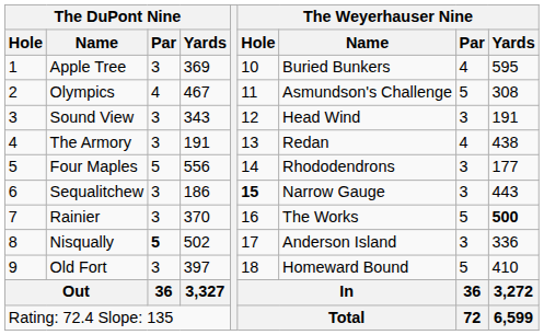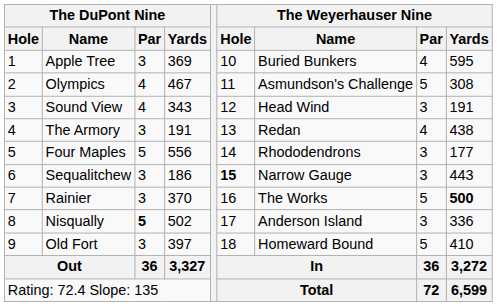 <table class="wikitable">
 <tr>
 <th colspan="4">The DuPont Nine</th>
 <th rowspan="13"></th>
 <th colspan="4">The Weyerhauser Nine</th>
 </tr>
 <tr>
 <th>Hole</th>
 <th>Name</th>
 <th>Par</th>
 <th>Yards</th>
 <th>Hole</th>
 <th>Name</th>
 <th>Par</th>
 <th>Yards</th>
 </tr>
 <tr>
 <td>1</td>
 <td>Apple Tree</td>
 <td>3</td>
 <td>369</td>
 <td>10</td>
 <td>Buried Bunkers</td>
 <td>4</td>
 <td>595</td>
 </tr>
 <tr>
 <td>2</td>
 <td>Olympics</td>
 <td>4</td>
 <td>467</td>
 <td>11</td>
 <td>Asmundson's Challenge</td>
 <td>5</td>
 <td>308</td>
 </tr>
 <tr>
 <td>3</td>
 <td>Sound View</td>
-<td>3</td>
+<td>4</td>
 <td>343</td>
 <td>12</td>
 <td>Head Wind</td>
 <td>3</td>
 <td>191</td>
 </tr>
 <tr>
 <td>4</td>
 <td>The Armory</td>
 <td>3</td>
 <td>191</td>
 <td>13</td>
 <td>Redan</td>
 <td>4</td>
 <td>438</td>
 </tr>
 <tr>
 <td>5</td>
 <td>Four Maples</td>
 <td>5</td>
 <td>556</td>
 <td>14</td>
 <td>Rhododendrons</td>
 <td>3</td>
 <td>177</td>
 </tr>
 <tr>
 <td>6</td>
 <td>Sequalitchew</td>
 <td>3</td>
 <td>186</td>
 <td><strong>15</strong></td>
 <td>Narrow Gauge</td>
 <td>3</td>
 <td>443</td>
 </tr>
 <tr>
 <td>7</td>
 <td>Rainier</td>
 <td>3</td>
 <td>370</td>
 <td>16</td>
 <td>The Works</td>
 <td>5</td>
 <td><strong>500</strong></td>
 </tr>
 <tr>
 <td>8</td>
 <td>Nisqually</td>
 <td><strong>5</strong></td>
 <td>502</td>
 <td>17</td>
 <td>Anderson Island</td>
 <td>3</td>
 <td>336</td>
 </tr>
 <tr>
 <td>9</td>
 <td>Old Fort</td>
 <td>3</td>
 <td>397</td>
 <td>18</td>
 <td>Homeward Bound</td>
 <td>5</td>
 <td>410</td>
 </tr>
 <tr>
 <th colspan="2">Out</th>
 <th>36</th>
 <th>3,327</th>
 <th colspan="2">In</th>
 <th>36</th>
 <th>3,272</th>
 </tr>
 <tr>
 <td colspan="4">Rating: 72.4 Slope: 135</td>
 <th colspan="2">Total</th>
 <th>72</th>
 <th>6,599</th>
 </tr>
 </table>
